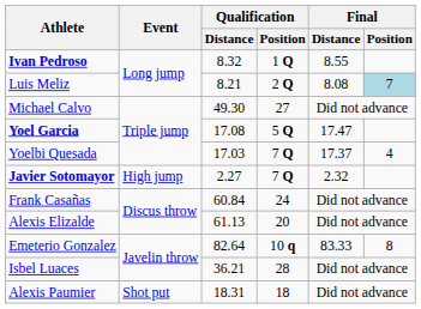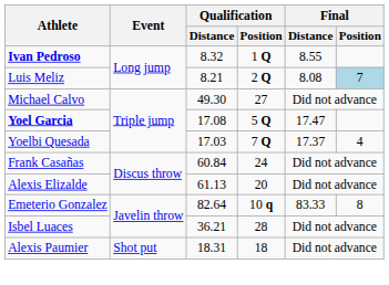 <table class=wikitable style="font-size:90%">
 <tr>
 <th rowspan="2">Athlete</th>
 <th rowspan="2">Event</th>
 <th colspan="2">Qualification</th>
 <th colspan="2">Final</th>
 </tr>
 <tr style="font-size:95%">
 <th>Distance</th>
 <th>Position</th>
 <th>Distance</th>
 <th>Position</th>
 </tr>
 <tr align=center>
 <td align=left><strong><a href='#'>Ivan Pedroso</a></strong></td>
 <td align=left rowspan=2><a href='#'>Long jump</a></td>
 <td>8.32</td>
 <td>1 <strong>Q</strong></td>
 <td>8.55</td>
 <td></td>
 </tr>
 <tr align=center>
 <td align=left><a href='#'>Luis Meliz</a></td>
 <td>8.21</td>
 <td>2 <strong>Q</strong></td>
 <td>8.08</td>
 <td style="background: lightblue;">7</td>
 </tr>
 <tr align=center>
 <td align=left><a href='#'>Michael Calvo</a></td>
 <td align=left rowspan=3><a href='#'>Triple jump</a></td>
 <td>49.30</td>
 <td>27</td>
 <td colspan=2>Did not advance</td>
 </tr>
 <tr align=center>
 <td align=left><strong><a href='#'>Yoel Garcia</a></strong></td>
 <td>17.08</td>
 <td>5 <strong>Q</strong></td>
 <td>17.47</td>
 <td></td>
 </tr>
 <tr align=center>
 <td align=left><a href='#'>Yoelbi Quesada</a></td>
 <td>17.03</td>
 <td>7 <strong>Q</strong></td>
 <td>17.37</td>
 <td>4</td>
 </tr>
 <tr align=center>
-<td align=left><strong><a href='#'>Javier Sotomayor</a></strong></td>
-<td align=left><a href='#'>High jump</a></td>
-<td>2.27</td>
-<td>7 <strong>Q</strong></td>
-<td>2.32</td>
-<td></td>
-</tr>
-<tr align=center>
 <td align=left><a href='#'>Frank Casañas</a></td>
 <td align=left rowspan=2><a href='#'>Discus throw</a></td>
 <td>60.84</td>
 <td>24</td>
 <td colspan=2>Did not advance</td>
 </tr>
 <tr align=center>
 <td align=left><a href='#'>Alexis Elizalde</a></td>
 <td>61.13</td>
 <td>20</td>
 <td colspan=2>Did not advance</td>
 </tr>
 <tr align=center>
 <td align=left><a href='#'>Emeterio Gonzalez</a></td>
 <td align=left rowspan=2><a href='#'>Javelin throw</a></td>
 <td>82.64</td>
 <td>10 <strong>q</strong></td>
 <td>83.33</td>
 <td>8</td>
 </tr>
 <tr align=center>
 <td align=left><a href='#'>Isbel Luaces</a></td>
 <td>36.21</td>
 <td>28</td>
 <td colspan=2>Did not advance</td>
 </tr>
 <tr align=center>
 <td align=left><a href='#'>Alexis Paumier</a></td>
 <td align=left><a href='#'>Shot put</a></td>
 <td>18.31</td>
 <td>18</td>
 <td colspan=2>Did not advance</td>
 </tr>
 </table>
